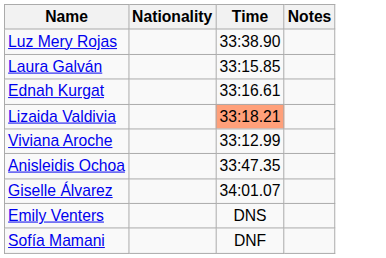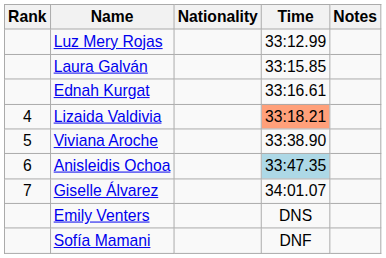 <table class="wikitable sortable" style="text-align:center">
 <tr>
+<th>Rank</th>
 <th>Name</th>
 <th>Nationality</th>
 <th>Time</th>
 <th>Notes</th>
 </tr>
 <tr>
+<td></td>
 <td align=left><a href='#'>Luz Mery Rojas</a></td>
 <td align=left></td>
-<td>33:38.90</td>
+<td>33:12.99</td>
 <td></td>
 </tr>
 <tr>
+<td></td>
 <td align=left><a href='#'>Laura Galván</a></td>
 <td align=left></td>
 <td>33:15.85</td>
 <td></td>
 </tr>
 <tr>
+<td></td>
 <td align=left><a href='#'>Ednah Kurgat</a></td>
 <td align=left></td>
 <td>33:16.61</td>
 <td></td>
 </tr>
 <tr>
+<td>4</td>
 <td align=left><a href='#'>Lizaida Valdivia</a></td>
 <td align=left></td>
 <td style="background: lightsalmon;">33:18.21</td>
 <td></td>
 </tr>
 <tr>
+<td>5</td>
 <td align=left><a href='#'>Viviana Aroche</a></td>
 <td align=left></td>
-<td>33:12.99</td>
+<td>33:38.90</td>
 <td></td>
 </tr>
 <tr>
+<td>6</td>
 <td align=left><a href='#'>Anisleidis Ochoa</a></td>
 <td align=left></td>
-<td>33:47.35</td>
+<td style="background: lightblue;">33:47.35</td>
 <td></td>
 </tr>
 <tr>
+<td>7</td>
 <td align=left><a href='#'>Giselle Álvarez</a></td>
 <td align=left></td>
 <td>34:01.07</td>
 <td></td>
 </tr>
 <tr>
+<td></td>
 <td align=left><a href='#'>Emily Venters</a></td>
 <td align=left></td>
 <td>DNS</td>
 <td></td>
 </tr>
 <tr>
+<td></td>
 <td align=left><a href='#'>Sofía Mamani</a></td>
 <td align=left></td>
 <td>DNF</td>
 <td></td>
 </tr>
 </table>
